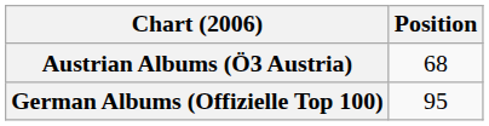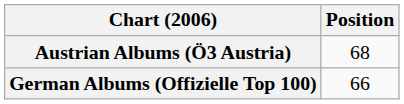 <table class="wikitable sortable plainrowheaders" style="text-align:center">
 <tr>
 <th scope="col">Chart (2006)</th>
 <th scope="col">Position</th>
 </tr>
 <tr>
 <th scope="row">Austrian Albums (Ö3 Austria)</th>
 <td>68</td>
 </tr>
 <tr>
 <th scope="row">German Albums (Offizielle Top 100)</th>
-<td>95</td>
+<td>66</td>
 </tr>
 </table>
